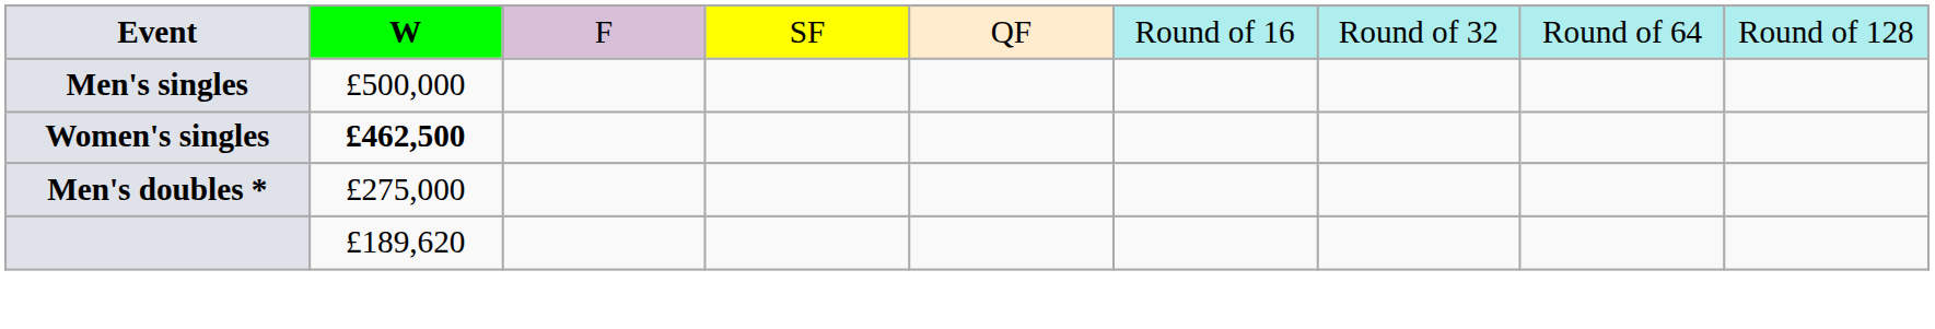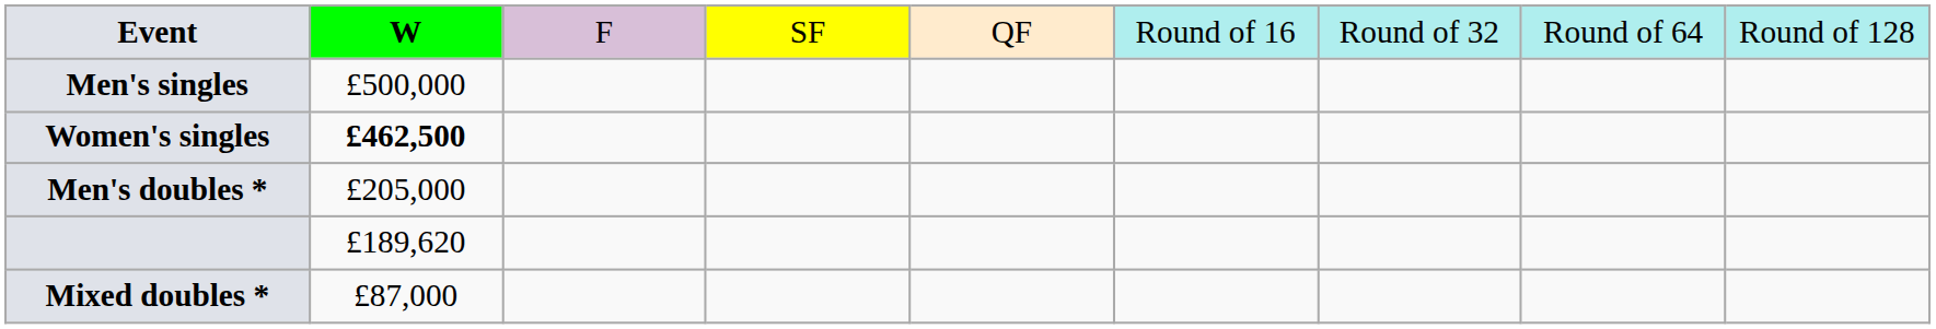 <table class=wikitable style=font-size:90%;text-align:center>
 <tr>
 <td style="width:130px; background:#dfe2e9;"><strong>Event</strong></td>
 <td style="width:80px; background:lime;"><strong>W</strong></td>
 <td style="width:85px; background:thistle;">F</td>
 <td style="width:85px; background:#ff0;">SF</td>
 <td style="width:85px; background:#ffebcd;">QF</td>
 <td style="width:85px; background:#afeeee;">Round of 16</td>
 <td style="width:85px; background:#afeeee;">Round of 32</td>
 <td style="width:85px; background:#afeeee;">Round of 64</td>
 <td style="width:85px; background:#afeeee;">Round of 128</td>
 </tr>
 <tr>
 <td style="background:#dfe2e9;"><strong>Men's singles</strong></td>
 <td>£500,000</td>
 <td></td>
 <td></td>
 <td></td>
 <td></td>
 <td></td>
 <td></td>
 <td></td>
 </tr>
 <tr>
 <td style="background:#dfe2e9;"><strong>Women's singles</strong></td>
 <td><strong>£462,500</strong></td>
 <td></td>
 <td></td>
 <td></td>
 <td></td>
 <td></td>
 <td></td>
 <td></td>
 </tr>
 <tr>
 <td style="background:#dfe2e9;"><strong>Men's doubles *</strong></td>
-<td>£275,000</td>
+<td>£205,000</td>
 <td></td>
 <td></td>
 <td></td>
 <td></td>
 <td></td>
 <td></td>
 <td></td>
 </tr>
 <tr>
 <td style="background:#dfe2e9;"><strong></strong></td>
 <td>£189,620</td>
 <td></td>
 <td></td>
 <td></td>
 <td></td>
 <td></td>
 <td></td>
 <td></td>
 </tr>
+<tr>
+<td style="background:#dfe2e9;"><strong>Mixed doubles *</strong></td>
+<td>£87,000</td>
+<td></td>
+<td></td>
+<td></td>
+<td></td>
+<td></td>
+<td></td>
+<td></td>
+</tr>
 </table>
